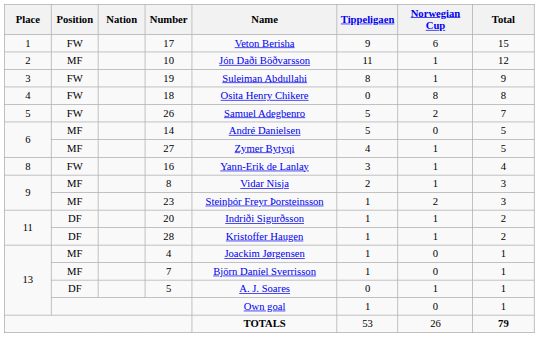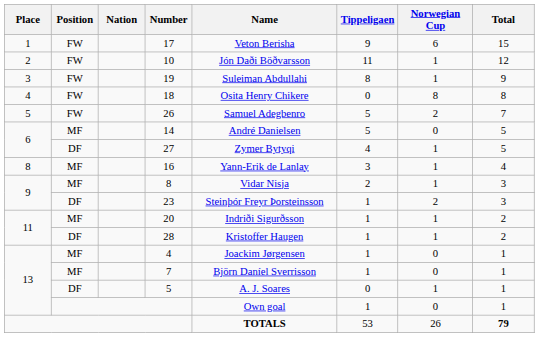 <table class="wikitable" style="font-size: 95%; text-align: center;">
 <tr>
 <th width=60>Place</th>
 <th width=60>Position</th>
 <th width=60>Nation</th>
 <th width=60>Number</th>
 <th width=200>Name</th>
 <th width=80><a href='#'>Tippeligaen</a></th>
 <th width=100><a href='#'>Norwegian Cup</a></th>
 <th width=80><strong>Total</strong></th>
 </tr>
 <tr>
 <td>1</td>
 <td>FW</td>
 <td></td>
 <td>17</td>
 <td><a href='#'>Veton Berisha</a></td>
 <td>9</td>
 <td>6</td>
 <td>15</td>
 </tr>
 <tr>
 <td>2</td>
-<td>MF</td>
+<td>FW</td>
 <td></td>
 <td>10</td>
 <td><a href='#'>Jón Daði Böðvarsson</a></td>
 <td>11</td>
 <td>1</td>
 <td>12</td>
 </tr>
 <tr>
 <td>3</td>
 <td>FW</td>
 <td></td>
 <td>19</td>
 <td><a href='#'>Suleiman Abdullahi</a></td>
 <td>8</td>
 <td>1</td>
 <td>9</td>
 </tr>
 <tr>
 <td>4</td>
 <td>FW</td>
 <td></td>
 <td>18</td>
 <td><a href='#'>Osita Henry Chikere</a></td>
 <td>0</td>
 <td>8</td>
 <td>8</td>
 </tr>
 <tr>
 <td>5</td>
 <td>FW</td>
 <td></td>
 <td>26</td>
 <td><a href='#'>Samuel Adegbenro</a></td>
 <td>5</td>
 <td>2</td>
 <td>7</td>
 </tr>
 <tr>
 <td rowspan="2">6</td>
 <td>MF</td>
 <td></td>
 <td>14</td>
 <td><a href='#'>André Danielsen</a></td>
 <td>5</td>
 <td>0</td>
 <td>5</td>
 </tr>
 <tr>
-<td>MF</td>
+<td>DF</td>
 <td></td>
 <td>27</td>
 <td><a href='#'>Zymer Bytyqi</a></td>
 <td>4</td>
 <td>1</td>
 <td>5</td>
 </tr>
 <tr>
 <td>8</td>
-<td>FW</td>
+<td>MF</td>
 <td></td>
 <td>16</td>
 <td><a href='#'>Yann-Erik de Lanlay</a></td>
 <td>3</td>
 <td>1</td>
 <td>4</td>
 </tr>
 <tr>
 <td rowspan="2">9</td>
 <td>MF</td>
 <td></td>
 <td>8</td>
 <td><a href='#'>Vidar Nisja</a></td>
 <td>2</td>
 <td>1</td>
 <td>3</td>
 </tr>
 <tr>
-<td>MF</td>
+<td>DF</td>
 <td></td>
 <td>23</td>
 <td><a href='#'>Steinþór Freyr Þorsteinsson</a></td>
 <td>1</td>
 <td>2</td>
 <td>3</td>
 </tr>
 <tr>
 <td rowspan="2">11</td>
-<td>DF</td>
+<td>MF</td>
 <td></td>
 <td>20</td>
 <td><a href='#'>Indriði Sigurðsson</a></td>
 <td>1</td>
 <td>1</td>
 <td>2</td>
 </tr>
 <tr>
 <td>DF</td>
 <td></td>
 <td>28</td>
 <td><a href='#'>Kristoffer Haugen</a></td>
 <td>1</td>
 <td>1</td>
 <td>2</td>
 </tr>
 <tr>
 <td rowspan="4">13</td>
 <td>MF</td>
 <td></td>
 <td>4</td>
 <td><a href='#'>Joackim Jørgensen</a></td>
 <td>1</td>
 <td>0</td>
 <td>1</td>
 </tr>
 <tr>
 <td>MF</td>
 <td></td>
 <td>7</td>
 <td><a href='#'>Björn Daníel Sverrisson</a></td>
 <td>1</td>
 <td>0</td>
 <td>1</td>
 </tr>
 <tr>
 <td>DF</td>
 <td></td>
 <td>5</td>
 <td><a href='#'>A. J. Soares</a></td>
 <td>0</td>
 <td>1</td>
 <td>1</td>
 </tr>
 <tr>
 <td colspan="3"></td>
 <td><a href='#'>Own goal</a></td>
 <td>1</td>
 <td>0</td>
 <td>1</td>
 </tr>
 <tr>
 <td colspan="4"></td>
 <td><strong>TOTALS</strong></td>
 <td>53</td>
 <td>26</td>
 <td><strong>79</strong></td>
 </tr>
 </table>
